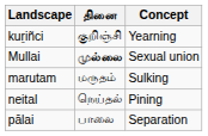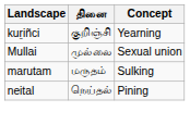 <table class="wikitable">
 <tr>
 <th>Landscape</th>
 <th>தினை</th>
 <th>Concept</th>
 </tr>
 <tr>
 <td>kuṟiñci</td>
 <td>குறிஞ்சி</td>
 <td>Yearning</td>
 </tr>
 <tr>
 <td>Mullai</td>
-<td><strong>முல்லை</strong></td>
+<td>முல்லை</td>
 <td>Sexual union</td>
 </tr>
 <tr>
 <td>marutam</td>
 <td>மருதம்</td>
 <td>Sulking</td>
 </tr>
 <tr>
 <td>neital</td>
 <td>நெய்தல்</td>
 <td>Pining</td>
 </tr>
-<tr>
-<td>pālai</td>
-<td>பாலை</td>
-<td>Separation</td>
-</tr>
 </table>
